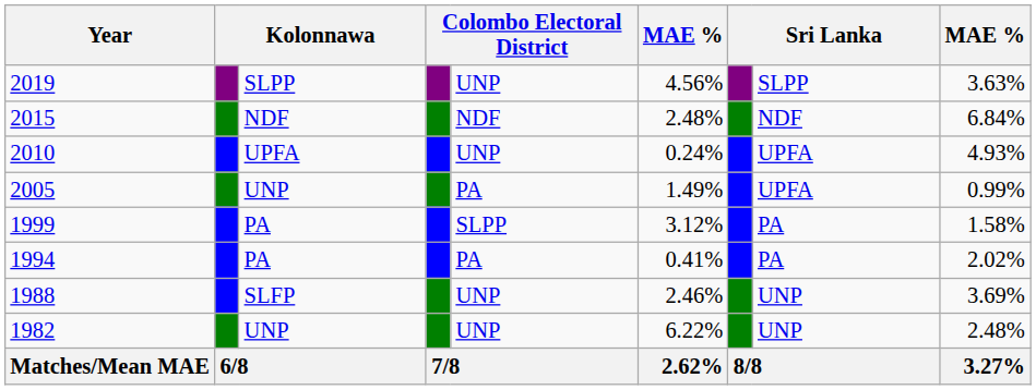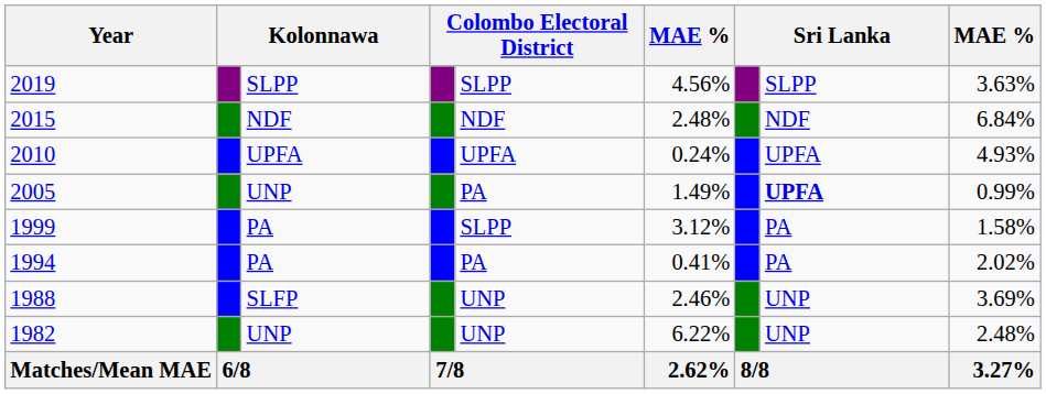 <table class="wikitable">
 <tr>
 <th>Year</th>
 <th colspan="2" width="144px">Kolonnawa</th>
 <th colspan="2" width="144px"><a href='#'>Colombo Electoral District</a></th>
 <th><a href='#'>MAE</a> %</th>
 <th colspan="2" width="144px">Sri Lanka</th>
 <th>MAE %</th>
 </tr>
 <tr>
 <td><a href='#'>2019</a></td>
 <td style="background-color:purple;" width="10px"></td>
 <td style="text-align:left;"><a href='#'>SLPP</a></td>
 <td style="background-color:purple;" width="10px"></td>
-<td style="text-align:left;"><a href='#'>UNP</a></td>
+<td style="text-align:left;"><a href='#'>SLPP</a></td>
 <td style="text-align:right;">4.56%</td>
 <td style="background-color:purple;" width="10px"></td>
 <td style="text-align:left;"><a href='#'>SLPP</a></td>
 <td style="text-align:right;">3.63%</td>
 </tr>
 <tr>
 <td><a href='#'>2015</a></td>
 <td style="background-color:green;" width="10px"></td>
 <td style="text-align:left;"><a href='#'>NDF</a></td>
 <td style="background-color:green;" width="10px"></td>
 <td style="text-align:left;"><a href='#'>NDF</a></td>
 <td style="text-align:right;">2.48%</td>
 <td style="background-color:green;" width="10px"></td>
 <td style="text-align:left;"><a href='#'>NDF</a></td>
 <td style="text-align:right;">6.84%</td>
 </tr>
 <tr>
 <td><a href='#'>2010</a></td>
 <td style="background-color:blue;" width="10px"></td>
 <td style="text-align:left;"><a href='#'>UPFA</a></td>
 <td style="background-color:blue;" width="10px"></td>
-<td style="text-align:left;"><a href='#'>UNP</a></td>
+<td style="text-align:left;"><a href='#'>UPFA</a></td>
 <td style="text-align:right;">0.24%</td>
 <td style="background-color:blue;" width="10px"></td>
 <td style="text-align:left;"><a href='#'>UPFA</a></td>
 <td style="text-align:right;">4.93%</td>
 </tr>
 <tr>
 <td><a href='#'>2005</a></td>
 <td style="background-color:green;" width="10px"></td>
 <td style="text-align:left;"><a href='#'>UNP</a></td>
 <td style="background-color:green;" width="10px"></td>
 <td style="text-align:left;"><a href='#'>PA</a></td>
 <td style="text-align:right;">1.49%</td>
 <td style="background-color:blue;" width="10px"></td>
-<td style="text-align:left;"><a href='#'>UPFA</a></td>
+<td style="text-align:left;"><strong><a href='#'>UPFA</a></strong></td>
 <td style="text-align:right;">0.99%</td>
 </tr>
 <tr>
 <td><a href='#'>1999</a></td>
 <td style="background-color:blue;" width="10px"></td>
 <td style="text-align:left;"><a href='#'>PA</a></td>
 <td style="background-color:blue;" width="10px"></td>
 <td style="text-align:left;"><a href='#'>SLPP</a></td>
 <td style="text-align:right;">3.12%</td>
 <td style="background-color:blue;" width="10px"></td>
 <td style="text-align:left;"><a href='#'>PA</a></td>
 <td style="text-align:right;">1.58%</td>
 </tr>
 <tr>
 <td><a href='#'>1994</a></td>
 <td style="background-color:blue;" width="10px"></td>
 <td style="text-align:left;"><a href='#'>PA</a></td>
 <td style="background-color:blue;" width="10px"></td>
 <td style="text-align:left;"><a href='#'>PA</a></td>
 <td style="text-align:right;">0.41%</td>
 <td style="background-color:blue;" width="10px"></td>
 <td style="text-align:left;"><a href='#'>PA</a></td>
 <td style="text-align:right;">2.02%</td>
 </tr>
 <tr>
 <td><a href='#'>1988</a></td>
 <td style="background-color:blue;" width="10px"></td>
 <td style="text-align:left;"><a href='#'>SLFP</a></td>
 <td style="background-color:green;" width="10px"></td>
 <td style="text-align:left;"><a href='#'>UNP</a></td>
 <td style="text-align:right;">2.46%</td>
 <td style="background-color:green;" width="10px"></td>
 <td style="text-align:left;"><a href='#'>UNP</a></td>
 <td style="text-align:right;">3.69%</td>
 </tr>
 <tr>
 <td><a href='#'>1982</a></td>
 <td style="background-color:green;" width="10px"></td>
 <td style="text-align:left;"><a href='#'>UNP</a></td>
 <td style="background-color:green;" width="10px"></td>
 <td style="text-align:left;"><a href='#'>UNP</a></td>
 <td style="text-align:right;">6.22%</td>
 <td style="background-color:green;" width="10px"></td>
 <td style="text-align:left;"><a href='#'>UNP</a></td>
 <td style="text-align:right;">2.48%</td>
 </tr>
 <tr>
 <th>Matches/Mean MAE</th>
 <th style="text-align:left;"colspan="2" width="144px">6/8</th>
 <th style="text-align:left;"colspan="2" width="144px">7/8</th>
 <th style="text-align:right;">2.62%</th>
 <th style="text-align:left;"colspan="2" width="144px">8/8</th>
 <th style="text-align:right;">3.27%</th>
 </tr>
 </table>
